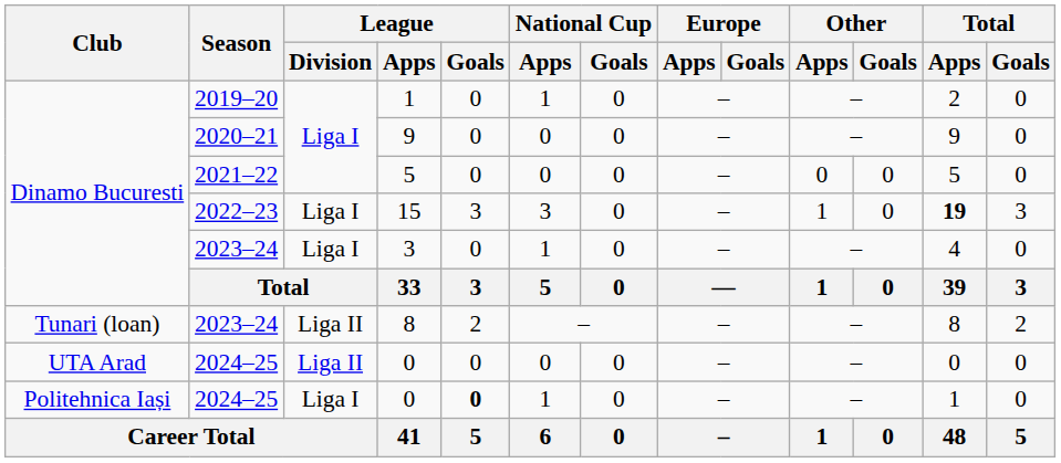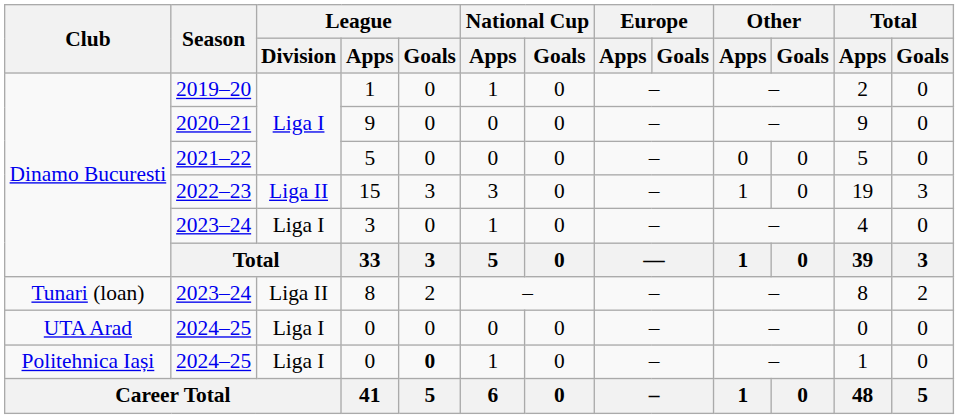 <table class=wikitable style=text-align:center>
 <tr>
 <th rowspan="2">Club</th>
 <th rowspan="2">Season</th>
 <th colspan="3">League</th>
 <th colspan="2">National Cup</th>
 <th colspan="2">Europe</th>
 <th colspan="2">Other</th>
 <th colspan="3">Total</th>
 </tr>
 <tr>
 <th>Division</th>
 <th>Apps</th>
 <th>Goals</th>
 <th>Apps</th>
 <th>Goals</th>
 <th>Apps</th>
 <th>Goals</th>
 <th>Apps</th>
 <th>Goals</th>
 <th>Apps</th>
 <th>Goals</th>
 </tr>
 <tr>
 <td rowspan="6"><a href='#'>Dinamo Bucuresti</a></td>
 <td><a href='#'>2019–20</a></td>
 <td rowspan="3"><a href='#'>Liga I</a></td>
 <td>1</td>
 <td>0</td>
 <td>1</td>
 <td>0</td>
 <td colspan="2">–</td>
 <td colspan="2">–</td>
 <td>2</td>
 <td>0</td>
 </tr>
 <tr>
 <td><a href='#'>2020–21</a></td>
 <td>9</td>
 <td>0</td>
 <td>0</td>
 <td>0</td>
 <td colspan="2">–</td>
 <td colspan="2">–</td>
 <td>9</td>
 <td>0</td>
 </tr>
 <tr>
 <td><a href='#'>2021–22</a></td>
 <td>5</td>
 <td>0</td>
 <td>0</td>
 <td>0</td>
 <td colspan="2">–</td>
 <td>0</td>
 <td>0</td>
 <td>5</td>
 <td>0</td>
 </tr>
 <tr>
 <td><a href='#'>2022–23</a></td>
-<td rowspan="1">Liga I</td>
+<td rowspan="1"><a href='#'>Liga II</a></td>
 <td>15</td>
 <td>3</td>
 <td>3</td>
 <td>0</td>
 <td colspan="2">–</td>
 <td>1</td>
 <td>0</td>
-<td><strong>19</strong></td>
+<td>19</td>
 <td>3</td>
 </tr>
 <tr>
 <td><a href='#'>2023–24</a></td>
 <td rowspan="1">Liga I</td>
 <td>3</td>
 <td>0</td>
 <td>1</td>
 <td>0</td>
 <td colspan="2">–</td>
 <td colspan="2">–</td>
 <td>4</td>
 <td>0</td>
 </tr>
 <tr>
 <th colspan="2">Total</th>
 <th>33</th>
 <th>3</th>
 <th>5</th>
 <th>0</th>
 <th colspan="2">—</th>
 <th>1</th>
 <th>0</th>
 <th>39</th>
 <th>3</th>
 </tr>
 <tr>
 <td rowspan="1"><a href='#'>Tunari</a> (loan)</td>
 <td><a href='#'>2023–24</a></td>
 <td rowspan="1">Liga II</td>
 <td>8</td>
 <td>2</td>
 <td colspan="2">–</td>
 <td colspan="2">–</td>
 <td colspan="2">–</td>
 <td>8</td>
 <td>2</td>
 </tr>
 <tr>
 <td rowspan="1"><a href='#'>UTA Arad</a></td>
 <td><a href='#'>2024–25</a></td>
-<td rowspan="1"><a href='#'>Liga II</a></td>
+<td rowspan="1">Liga I</td>
 <td>0</td>
 <td>0</td>
 <td>0</td>
 <td>0</td>
 <td colspan="2">–</td>
 <td colspan="2">–</td>
 <td>0</td>
 <td>0</td>
 </tr>
 <tr>
 <td rowspan="1"><a href='#'>Politehnica Iași</a></td>
 <td><a href='#'>2024–25</a></td>
 <td rowspan="1">Liga I</td>
 <td>0</td>
 <td><strong>0</strong></td>
 <td>1</td>
 <td>0</td>
 <td colspan="2">–</td>
 <td colspan="2">–</td>
 <td>1</td>
 <td>0</td>
 </tr>
 <tr>
 <th colspan="3">Career Total</th>
 <th>41</th>
 <th>5</th>
 <th>6</th>
 <th>0</th>
 <th colspan="2">–</th>
 <th>1</th>
 <th>0</th>
 <th>48</th>
 <th>5</th>
 </tr>
 </table>
